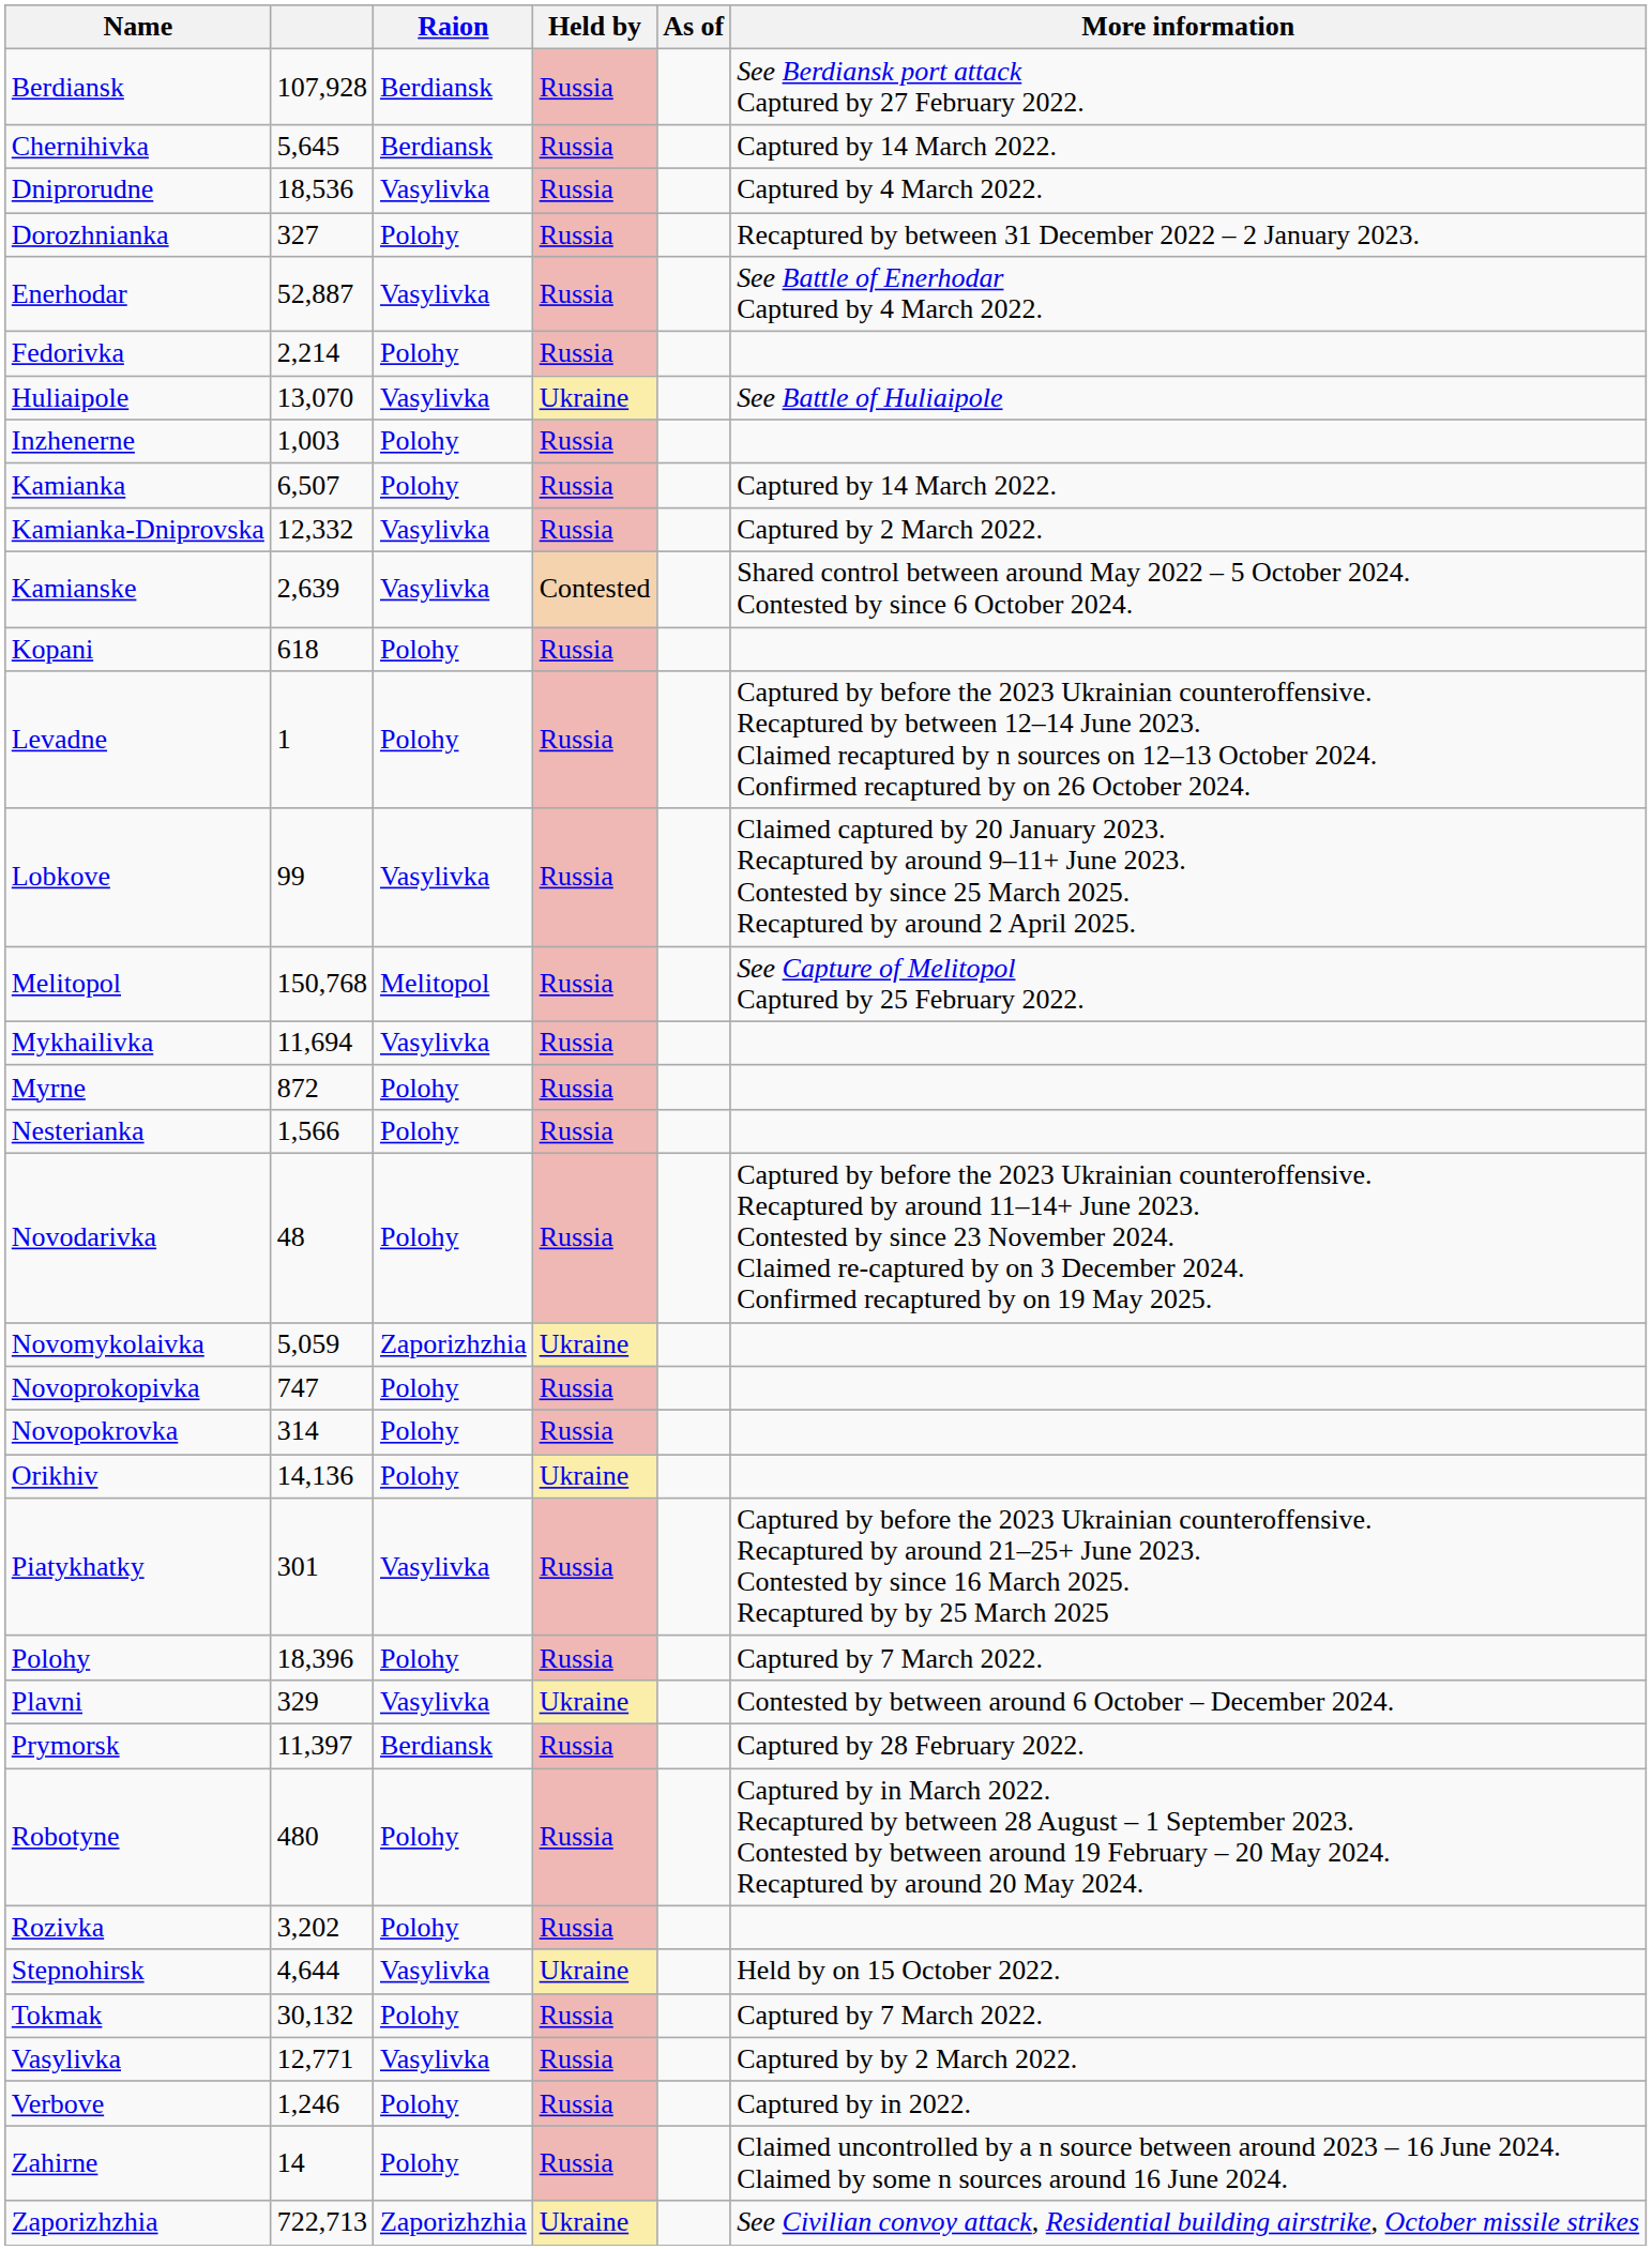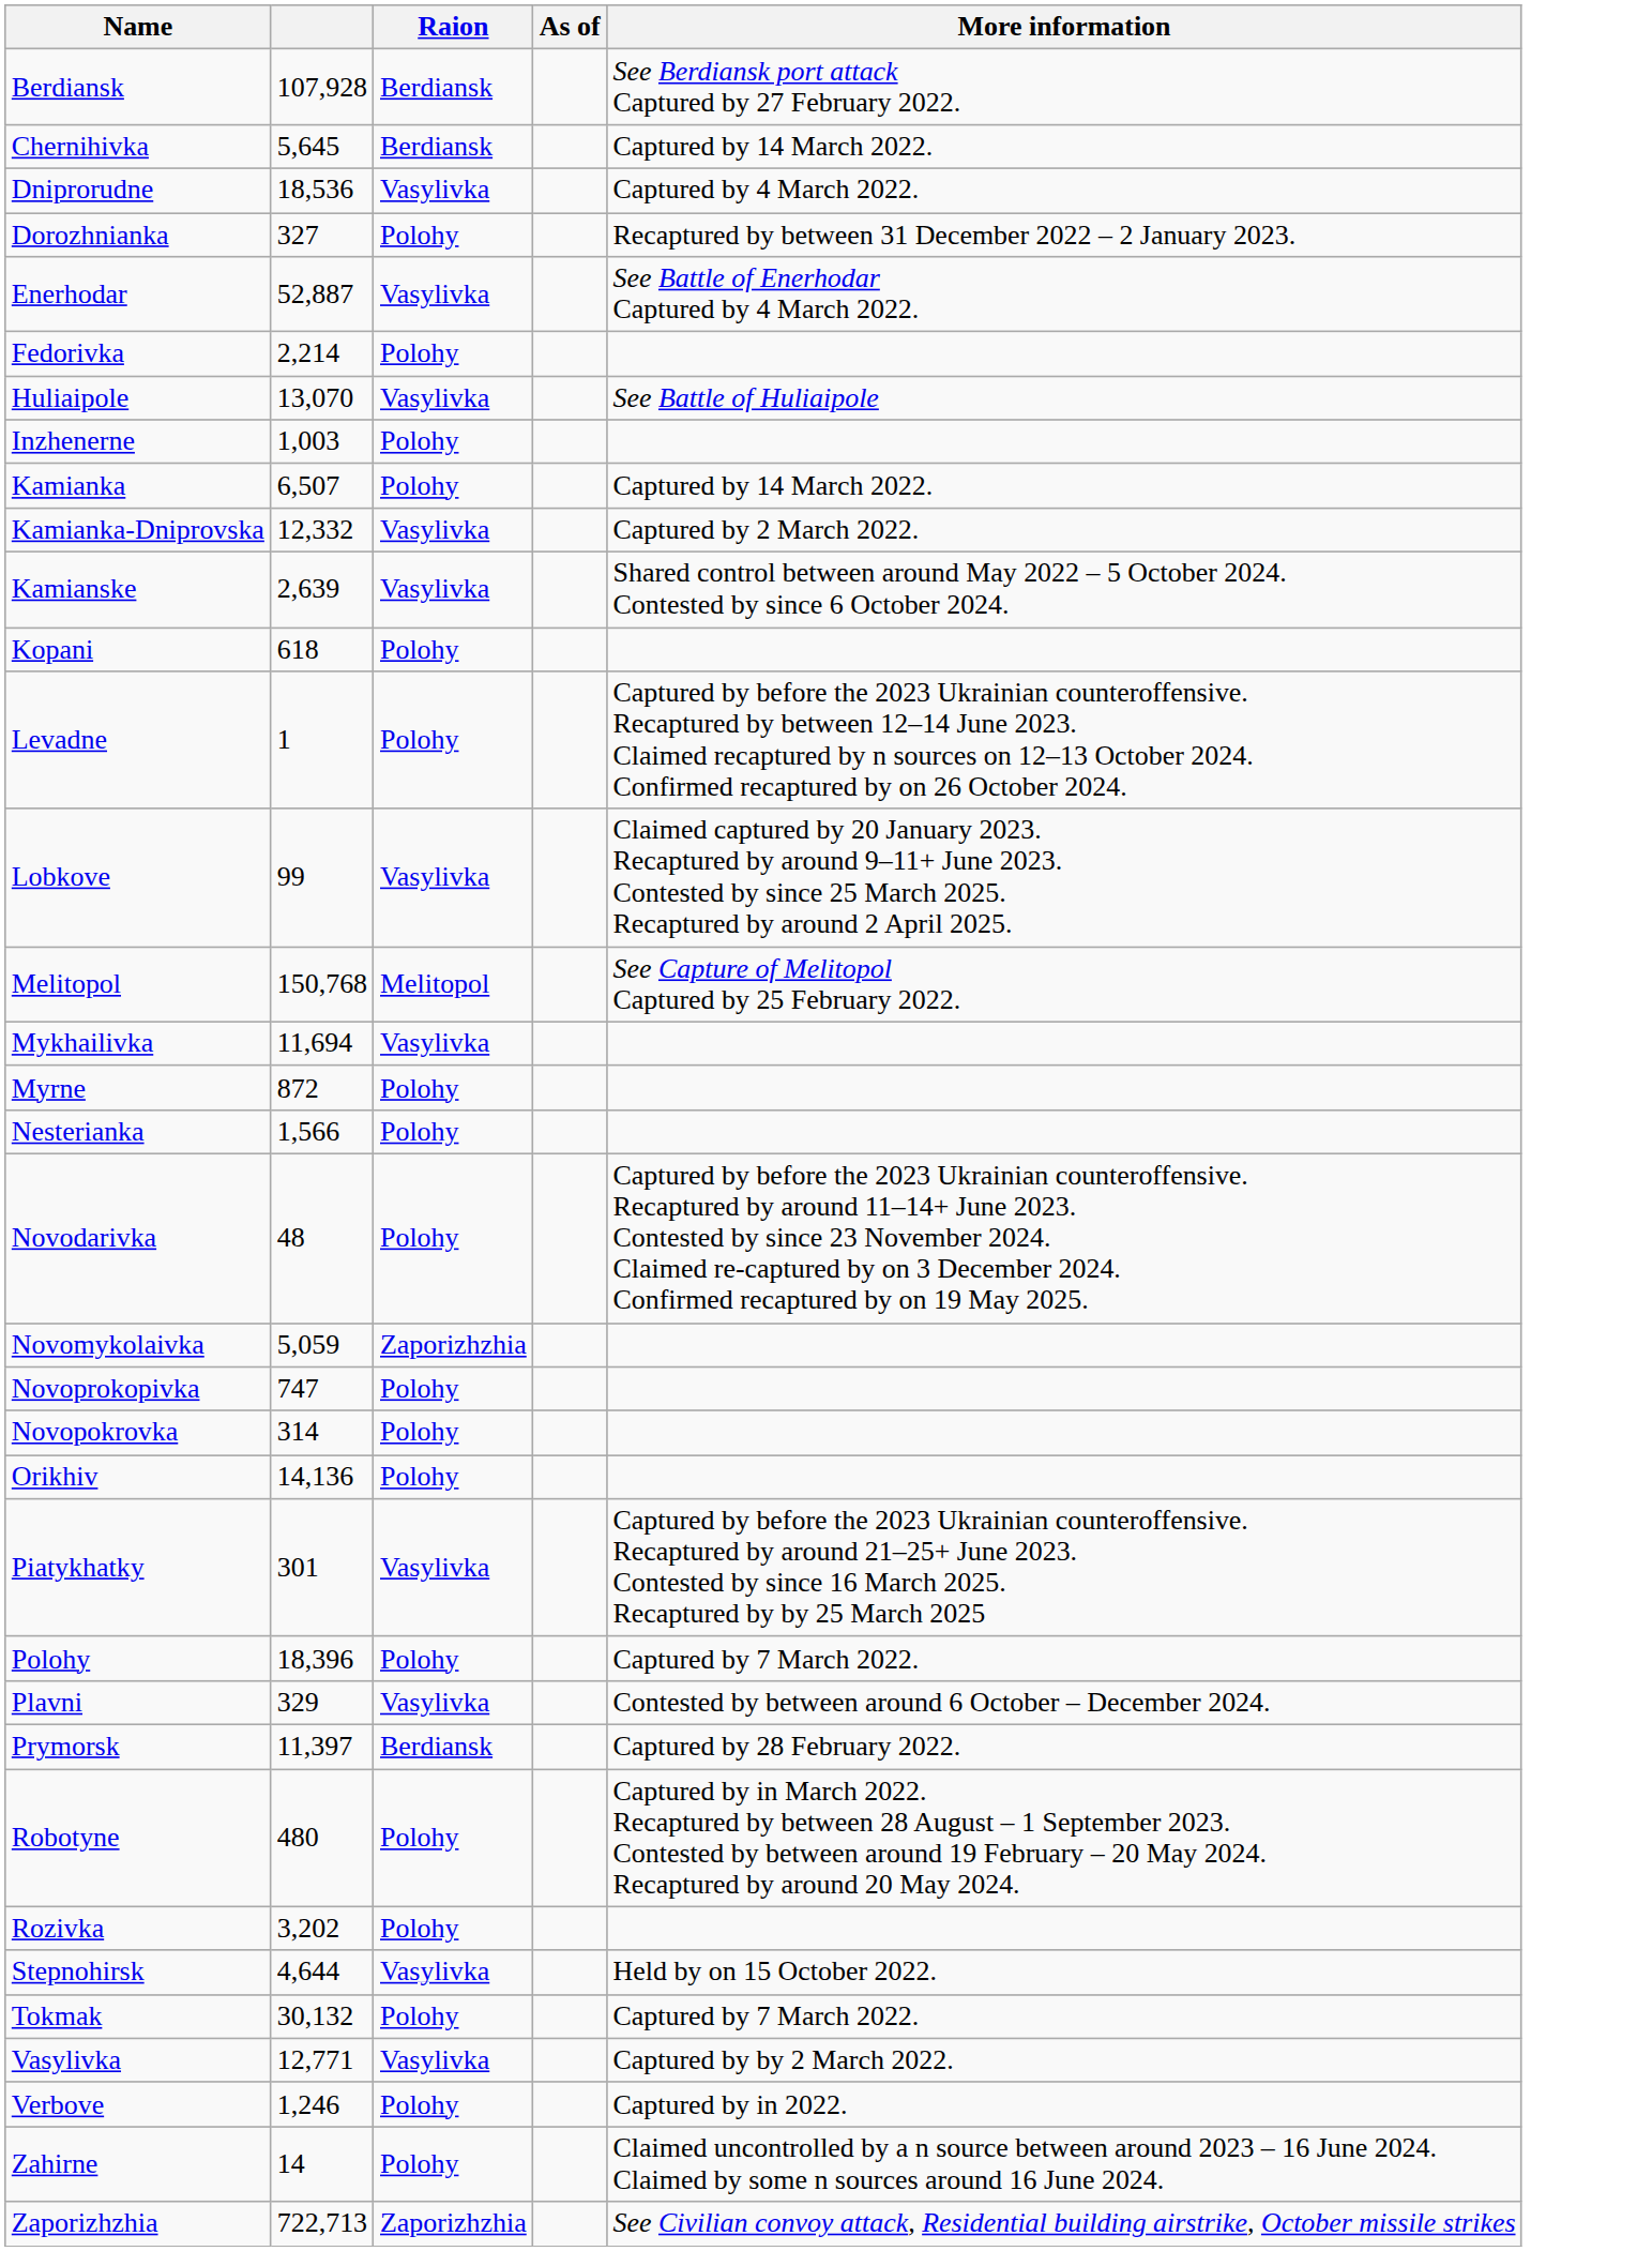 <table class="wikitable sortable">
 <tr>
 <th>Name</th>
 <th></th>
 <th><a href='#'>Raion</a></th>
-<th>Held by</th>
 <th class=sortable>As of</th>
 <th class=unsortable>More information</th>
 </tr>
 <tr>
 <td><a href='#'>Berdiansk</a></td>
 <td>107,928</td>
 <td><a href='#'>Berdiansk</a></td>
-<td style=background:#DA291C50><a href='#'>Russia</a></td>
 <td align=right></td>
 <td><em>See <a href='#'>Berdiansk port attack</a></em><br>Captured by  27 February 2022.</td>
 </tr>
 <tr>
 <td><a href='#'>Chernihivka</a></td>
 <td>5,645</td>
 <td><a href='#'>Berdiansk</a></td>
-<td style=background:#DA291C50><a href='#'>Russia</a></td>
 <td align=right></td>
 <td>Captured by  14 March 2022.</td>
 </tr>
 <tr>
 <td><a href='#'>Dniprorudne</a></td>
 <td>18,536</td>
 <td><a href='#'>Vasylivka</a></td>
-<td style=background:#DA291C50><a href='#'>Russia</a></td>
 <td align=right></td>
 <td>Captured by  4 March 2022.</td>
 </tr>
 <tr>
 <td><a href='#'>Dorozhnianka</a></td>
 <td>327</td>
 <td><a href='#'>Polohy</a></td>
-<td style=background:#DA291C50><a href='#'>Russia</a></td>
 <td align=right></td>
 <td>Recaptured by  between 31 December 2022 – 2 January 2023.</td>
 </tr>
 <tr>
 <td><a href='#'>Enerhodar</a></td>
 <td>52,887</td>
 <td><a href='#'>Vasylivka</a></td>
-<td style=background:#DA291C50><a href='#'>Russia</a></td>
 <td align=right></td>
 <td><em>See <a href='#'>Battle of Enerhodar</a></em><br>Captured by  4 March 2022.</td>
 </tr>
 <tr>
 <td><a href='#'>Fedorivka</a></td>
 <td>2,214</td>
 <td><a href='#'>Polohy</a></td>
-<td style=background:#DA291C50><a href='#'>Russia</a></td>
 <td align=right></td>
 <td></td>
 </tr>
 <tr>
 <td><a href='#'>Huliaipole</a></td>
 <td>13,070</td>
 <td><a href='#'>Vasylivka</a></td>
-<td style=background:#FFD70050><a href='#'>Ukraine</a></td>
 <td align=right></td>
 <td><em>See <a href='#'>Battle of Huliaipole</a></em></td>
 </tr>
 <tr>
 <td><a href='#'>Inzhenerne</a></td>
 <td>1,003</td>
 <td><a href='#'>Polohy</a></td>
-<td style=background:#DA291C50><a href='#'>Russia</a></td>
 <td align=right></td>
 <td></td>
 </tr>
 <tr>
 <td><a href='#'>Kamianka</a></td>
 <td>6,507</td>
 <td><a href='#'>Polohy</a></td>
-<td style=background:#DA291C50><a href='#'>Russia</a></td>
 <td align=right></td>
 <td>Captured by  14 March 2022.</td>
 </tr>
 <tr>
 <td><a href='#'>Kamianka-Dniprovska</a></td>
 <td>12,332</td>
 <td><a href='#'>Vasylivka</a></td>
-<td style=background:#DA291C50><a href='#'>Russia</a></td>
 <td align=right></td>
 <td>Captured by  2 March 2022.</td>
 </tr>
 <tr>
 <td><a href='#'>Kamianske</a></td>
 <td>2,639</td>
 <td><a href='#'>Vasylivka</a></td>
-<td style=background:#ED800E50>Contested</td>
 <td align=right></td>
 <td>Shared control between around May 2022 – 5 October 2024.<br>Contested by  since 6 October 2024.</td>
 </tr>
 <tr>
 <td><a href='#'>Kopani</a></td>
 <td>618</td>
 <td><a href='#'>Polohy</a></td>
-<td style=background:#DA291C50><a href='#'>Russia</a></td>
 <td align=right></td>
 <td></td>
 </tr>
 <tr>
 <td><a href='#'>Levadne</a></td>
 <td>1</td>
 <td><a href='#'>Polohy</a></td>
-<td style=background:#DA291C50><a href='#'>Russia</a></td>
 <td align=right></td>
 <td> Captured by  before the 2023 Ukrainian counteroffensive.<br> Recaptured by  between 12–14 June 2023.<br>Claimed recaptured by n sources on 12–13 October 2024.<br>Confirmed recaptured by  on 26 October 2024.</td>
 </tr>
 <tr>
 <td><a href='#'>Lobkove</a></td>
 <td>99</td>
 <td><a href='#'>Vasylivka</a></td>
-<td style=background:#DA291C50><a href='#'>Russia</a></td>
 <td align=right></td>
 <td> Claimed captured by  20 January 2023.<br>Recaptured by  around 9–11+ June 2023.<br>Contested by  since 25 March 2025.<br>Recaptured by  around 2 April 2025.</td>
 </tr>
 <tr>
 <td><a href='#'>Melitopol</a></td>
 <td>150,768</td>
 <td><a href='#'>Melitopol</a></td>
-<td style=background:#DA291C50><a href='#'>Russia</a></td>
 <td align=right></td>
 <td><em>See <a href='#'>Capture of Melitopol</a></em><br>Captured by  25 February 2022.</td>
 </tr>
 <tr>
 <td><a href='#'>Mykhailivka</a></td>
 <td>11,694</td>
 <td><a href='#'>Vasylivka</a></td>
-<td style=background:#DA291C50><a href='#'>Russia</a></td>
 <td align=right></td>
 <td></td>
 </tr>
 <tr>
 <td><a href='#'>Myrne</a></td>
 <td>872</td>
 <td><a href='#'>Polohy</a></td>
-<td style=background:#DA291C50><a href='#'>Russia</a></td>
 <td align=right></td>
 <td></td>
 </tr>
 <tr>
 <td><a href='#'>Nesterianka</a></td>
 <td>1,566</td>
 <td><a href='#'>Polohy</a></td>
-<td style=background:#DA291C50><a href='#'>Russia</a></td>
 <td align=right></td>
 <td></td>
 </tr>
 <tr>
 <td><a href='#'>Novodarivka</a></td>
 <td>48</td>
 <td><a href='#'>Polohy</a></td>
-<td style=background:#DA291C50><a href='#'>Russia</a></td>
 <td align=right></td>
 <td> Captured by  before the 2023 Ukrainian counteroffensive.<br> Recaptured by  around 11–14+ June 2023.<br>Contested by  since 23 November 2024.<br> Claimed re-captured by  on 3 December 2024.<br> Confirmed recaptured by  on 19 May 2025.</td>
 </tr>
 <tr>
 <td><a href='#'>Novomykolaivka</a></td>
 <td>5,059</td>
 <td><a href='#'>Zaporizhzhia</a></td>
-<td style=background:#FFD70050><a href='#'>Ukraine</a></td>
 <td align=right></td>
 <td></td>
 </tr>
 <tr>
 <td><a href='#'>Novoprokopivka</a></td>
 <td>747</td>
 <td><a href='#'>Polohy</a></td>
-<td style=background:#DA291C50><a href='#'>Russia</a></td>
 <td align=right></td>
 <td></td>
 </tr>
 <tr>
 <td><a href='#'>Novopokrovka</a></td>
 <td>314</td>
 <td><a href='#'>Polohy</a></td>
-<td style=background:#DA291C50><a href='#'>Russia</a></td>
 <td align=right></td>
 <td></td>
 </tr>
 <tr>
 <td><a href='#'>Orikhiv</a></td>
 <td>14,136</td>
 <td><a href='#'>Polohy</a></td>
-<td style=background:#FFD70050><a href='#'>Ukraine</a></td>
 <td align=right></td>
 <td></td>
 </tr>
 <tr>
 <td><a href='#'>Piatykhatky</a></td>
 <td>301</td>
 <td><a href='#'>Vasylivka</a></td>
-<td style=background:#DA291C50><a href='#'>Russia</a></td>
 <td align=right></td>
 <td>Captured by  before the 2023 Ukrainian counteroffensive.<br>Recaptured by  around 21–25+ June 2023.<br>Contested by  since 16 March 2025.<br>Recaptured by  by 25 March 2025</td>
 </tr>
 <tr>
 <td><a href='#'>Polohy</a></td>
 <td>18,396</td>
 <td><a href='#'>Polohy</a></td>
-<td style=background:#DA291C50><a href='#'>Russia</a></td>
 <td align=right></td>
 <td>Captured by  7 March 2022.</td>
 </tr>
 <tr>
 <td><a href='#'>Plavni</a></td>
 <td>329</td>
 <td><a href='#'>Vasylivka</a></td>
-<td style=background:#FFD70050><a href='#'>Ukraine</a></td>
 <td align=right></td>
 <td>Contested by  between around 6 October – December 2024.</td>
 </tr>
 <tr>
 <td><a href='#'>Prymorsk</a></td>
 <td>11,397</td>
 <td><a href='#'>Berdiansk</a></td>
-<td style=background:#DA291C50><a href='#'>Russia</a></td>
 <td align=right></td>
 <td>Captured by  28 February 2022.</td>
 </tr>
 <tr>
 <td><a href='#'>Robotyne</a></td>
 <td>480</td>
 <td><a href='#'>Polohy</a></td>
-<td style=background:#DA291C50><a href='#'>Russia</a></td>
 <td align=right></td>
 <td>Captured by  in March 2022.<br>Recaptured by  between 28 August – 1 September 2023.<br>Contested by  between around 19 February – 20 May 2024.<br>Recaptured by  around 20 May 2024.</td>
 </tr>
 <tr>
 <td><a href='#'>Rozivka</a></td>
 <td>3,202</td>
 <td><a href='#'>Polohy</a></td>
-<td style=background:#DA291C50><a href='#'>Russia</a></td>
 <td align=right></td>
 <td></td>
 </tr>
 <tr>
 <td><a href='#'>Stepnohirsk</a></td>
 <td>4,644</td>
 <td><a href='#'>Vasylivka</a></td>
-<td style=background:#FFD70050><a href='#'>Ukraine</a></td>
 <td align=right></td>
 <td>Held by  on 15 October 2022.</td>
 </tr>
 <tr>
 <td><a href='#'>Tokmak</a></td>
 <td>30,132</td>
 <td><a href='#'>Polohy</a></td>
-<td style=background:#DA291C50><a href='#'>Russia</a></td>
 <td align=right></td>
 <td>Captured by  7 March 2022.</td>
 </tr>
 <tr>
 <td><a href='#'>Vasylivka</a></td>
 <td>12,771</td>
 <td><a href='#'>Vasylivka</a></td>
-<td style=background:#DA291C50><a href='#'>Russia</a></td>
 <td align=right></td>
 <td>Captured by  by 2 March 2022.</td>
 </tr>
 <tr>
 <td><a href='#'>Verbove</a></td>
 <td>1,246</td>
 <td><a href='#'>Polohy</a></td>
-<td style=background:#DA291C50><a href='#'>Russia</a></td>
 <td align=right></td>
 <td>Captured by  in 2022.</td>
 </tr>
 <tr>
 <td><a href='#'>Zahirne</a></td>
 <td>14</td>
 <td><a href='#'>Polohy</a></td>
-<td style=background:#DA291C50><a href='#'>Russia</a></td>
 <td align=right></td>
 <td>Claimed uncontrolled by a n source between around 2023 – 16 June 2024.<br>Claimed by some n sources around 16 June 2024.</td>
 </tr>
 <tr>
 <td><a href='#'>Zaporizhzhia</a></td>
 <td>722,713</td>
 <td><a href='#'>Zaporizhzhia</a></td>
-<td style=background:#FFD70050><a href='#'>Ukraine</a></td>
 <td align=right></td>
 <td><em>See <a href='#'>Civilian convoy attack</a>, <a href='#'>Residential building airstrike</a>, <a href='#'>October missile strikes</a></em></td>
 </tr>
 </table>
